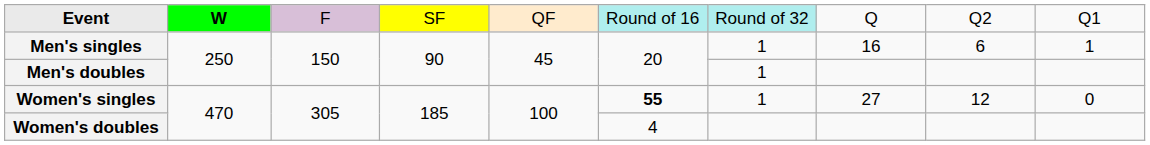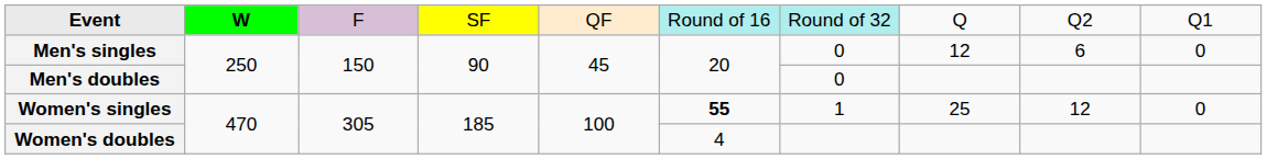 <table class=wikitable style=font-size:90%;text-align:center>
 <tr>
 <td style="width:130px; background:#eaeaea;"><strong>Event</strong></td>
 <td style="width:80px; background:lime;"><strong>W</strong></td>
 <td style="width:85px; background:thistle;">F</td>
 <td style="width:85px; background:#ff0;">SF</td>
 <td style="width:85px; background:#ffebcd;">QF</td>
 <td style="width:85px; background:#afeeee;">Round of 16</td>
 <td style="width:85px; background:#afeeee;">Round of 32</td>
 <td width=85>Q</td>
 <td width=85>Q2</td>
 <td width=85>Q1</td>
 </tr>
 <tr>
 <th style="background:#f3f3f3;">Men's singles</th>
 <td rowspan=2>250</td>
 <td rowspan=2>150</td>
 <td rowspan=2>90</td>
 <td rowspan=2>45</td>
 <td rowspan=2>20</td>
-<td>1</td>
-<td>16</td>
+<td>0</td>
+<td>12</td>
 <td>6</td>
-<td>1</td>
+<td>0</td>
 </tr>
 <tr>
 <th style="background:#f3f3f3;">Men's doubles</th>
-<td>1</td>
+<td>0</td>
 <td></td>
 <td></td>
 <td></td>
 </tr>
 <tr>
 <th style="background:#f3f3f3;">Women's singles</th>
 <td rowspan=2>470</td>
 <td rowspan=2>305</td>
 <td rowspan=2>185</td>
 <td rowspan=2>100</td>
 <td><strong>55</strong></td>
 <td>1</td>
-<td>27</td>
+<td>25</td>
 <td>12</td>
 <td>0</td>
 </tr>
 <tr>
 <th style="background:#f3f3f3;">Women's doubles</th>
 <td>4</td>
 <td></td>
 <td></td>
 <td></td>
 <td></td>
 </tr>
 </table>
